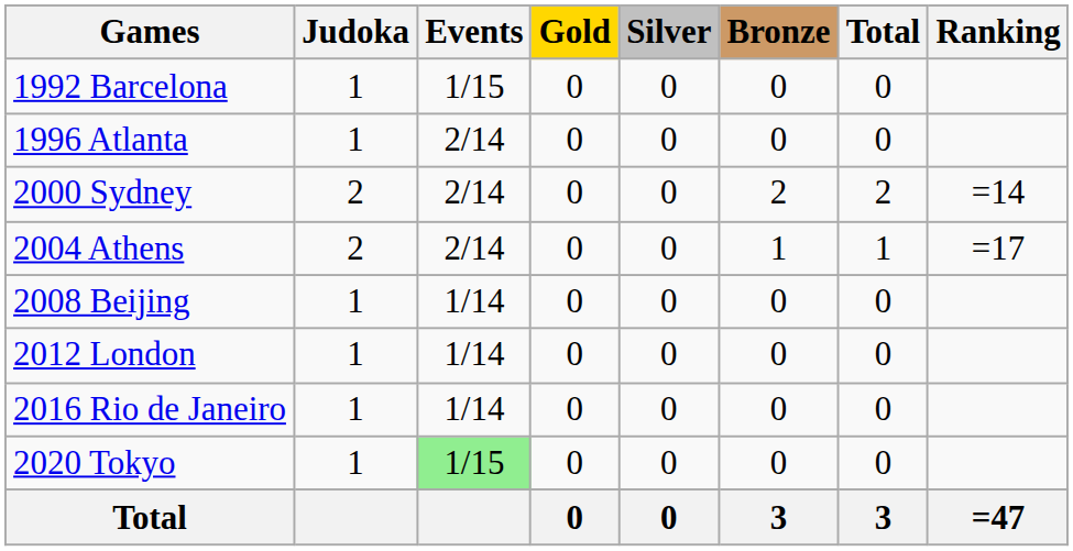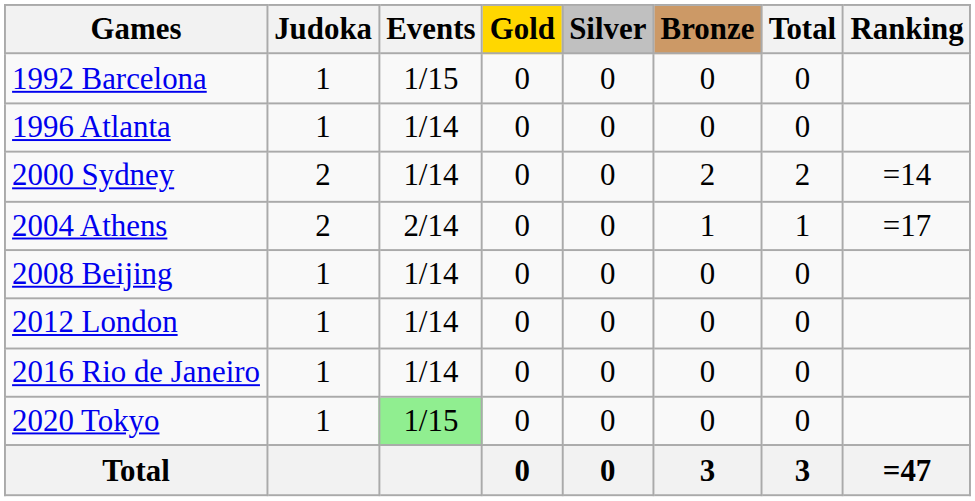 <table class="wikitable sortable" style="text-align:center">
 <tr>
 <th>Games</th>
 <th>Judoka</th>
 <th>Events</th>
 <th style="background-color:gold;">Gold</th>
 <th style="background-color:silver;">Silver</th>
 <th style="background-color:#c96;">Bronze</th>
 <th>Total</th>
 <th>Ranking</th>
 </tr>
 <tr>
 <td align=left><a href='#'>1992 Barcelona</a></td>
 <td>1</td>
 <td>1/15</td>
 <td>0</td>
 <td>0</td>
 <td>0</td>
 <td>0</td>
 <td></td>
 </tr>
 <tr>
 <td align=left><a href='#'>1996 Atlanta</a></td>
 <td>1</td>
-<td>2/14</td>
+<td>1/14</td>
 <td>0</td>
 <td>0</td>
 <td>0</td>
 <td>0</td>
 <td></td>
 </tr>
 <tr>
 <td align=left><a href='#'>2000 Sydney</a></td>
 <td>2</td>
-<td>2/14</td>
+<td>1/14</td>
 <td>0</td>
 <td>0</td>
 <td>2</td>
 <td>2</td>
 <td>=14</td>
 </tr>
 <tr>
 <td align=left><a href='#'>2004 Athens</a></td>
 <td>2</td>
 <td>2/14</td>
 <td>0</td>
 <td>0</td>
 <td>1</td>
 <td>1</td>
 <td>=17</td>
 </tr>
 <tr>
 <td align=left><a href='#'>2008 Beijing</a></td>
 <td>1</td>
 <td>1/14</td>
 <td>0</td>
 <td>0</td>
 <td>0</td>
 <td>0</td>
 <td></td>
 </tr>
 <tr>
 <td align=left><a href='#'>2012 London</a></td>
 <td>1</td>
 <td>1/14</td>
 <td>0</td>
 <td>0</td>
 <td>0</td>
 <td>0</td>
 <td></td>
 </tr>
 <tr>
 <td align=left><a href='#'>2016 Rio de Janeiro</a></td>
 <td>1</td>
 <td>1/14</td>
 <td>0</td>
 <td>0</td>
 <td>0</td>
 <td>0</td>
 <td></td>
 </tr>
 <tr>
 <td align=left><a href='#'>2020 Tokyo</a></td>
 <td>1</td>
 <td style="background: lightgreen;">1/15</td>
 <td>0</td>
 <td>0</td>
 <td>0</td>
 <td>0</td>
 <td></td>
 </tr>
 <tr>
 <th>Total</th>
 <th></th>
 <th></th>
 <th>0</th>
 <th>0</th>
 <th>3</th>
 <th>3</th>
 <th>=47</th>
 </tr>
 </table>
